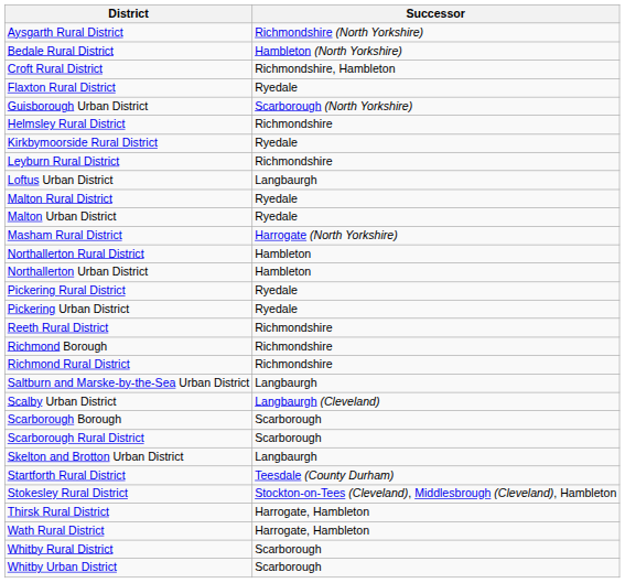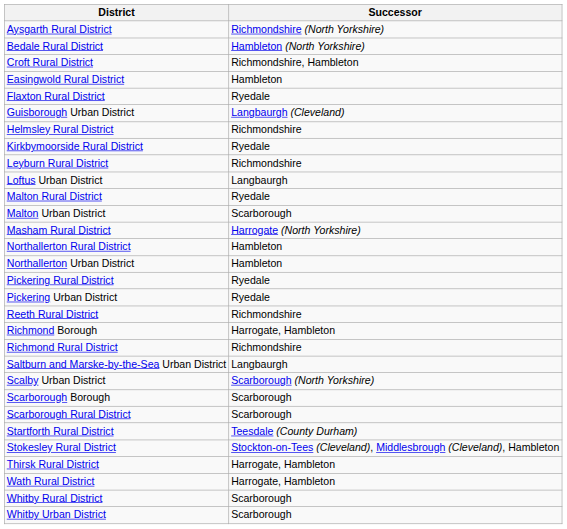 <table class="wikitable">
 <tr>
 <th>District</th>
 <th>Successor</th>
 </tr>
 <tr>
 <td><a href='#'>Aysgarth Rural District</a></td>
 <td><a href='#'>Richmondshire</a> <em>(North Yorkshire)</em></td>
 </tr>
 <tr>
 <td><a href='#'>Bedale Rural District</a></td>
 <td><a href='#'>Hambleton</a> <em>(North Yorkshire)</em></td>
 </tr>
 <tr>
 <td><a href='#'>Croft Rural District</a></td>
 <td>Richmondshire, Hambleton</td>
 </tr>
 <tr>
+<td><a href='#'>Easingwold Rural District</a></td>
+<td>Hambleton</td>
+</tr>
+<tr>
 <td><a href='#'>Flaxton Rural District</a></td>
 <td>Ryedale</td>
 </tr>
 <tr>
 <td><a href='#'>Guisborough</a> Urban District</td>
-<td><a href='#'>Scarborough</a> <em>(North Yorkshire)</em></td>
+<td><a href='#'>Langbaurgh</a> <em>(Cleveland)</em></td>
 </tr>
 <tr>
 <td><a href='#'>Helmsley Rural District</a></td>
 <td>Richmondshire</td>
 </tr>
 <tr>
 <td><a href='#'>Kirkbymoorside Rural District</a></td>
 <td>Ryedale</td>
 </tr>
 <tr>
 <td><a href='#'>Leyburn Rural District</a></td>
 <td>Richmondshire</td>
 </tr>
 <tr>
 <td><a href='#'>Loftus</a> Urban District</td>
 <td>Langbaurgh</td>
 </tr>
 <tr>
 <td><a href='#'>Malton Rural District</a></td>
 <td>Ryedale</td>
 </tr>
 <tr>
 <td><a href='#'>Malton</a> Urban District</td>
-<td>Ryedale</td>
+<td>Scarborough</td>
 </tr>
 <tr>
 <td><a href='#'>Masham Rural District</a></td>
 <td><a href='#'>Harrogate</a> <em>(North Yorkshire)</em></td>
 </tr>
 <tr>
 <td><a href='#'>Northallerton Rural District</a></td>
 <td>Hambleton</td>
 </tr>
 <tr>
 <td><a href='#'>Northallerton</a> Urban District</td>
 <td>Hambleton</td>
 </tr>
 <tr>
 <td><a href='#'>Pickering Rural District</a></td>
 <td>Ryedale</td>
 </tr>
 <tr>
 <td><a href='#'>Pickering</a> Urban District</td>
 <td>Ryedale</td>
 </tr>
 <tr>
 <td><a href='#'>Reeth Rural District</a></td>
 <td>Richmondshire</td>
 </tr>
 <tr>
 <td><a href='#'>Richmond</a> Borough</td>
-<td>Richmondshire</td>
+<td>Harrogate, Hambleton</td>
 </tr>
 <tr>
 <td><a href='#'>Richmond Rural District</a></td>
 <td>Richmondshire</td>
 </tr>
 <tr>
 <td><a href='#'>Saltburn and Marske-by-the-Sea</a> Urban District</td>
 <td>Langbaurgh</td>
 </tr>
 <tr>
 <td><a href='#'>Scalby</a> Urban District</td>
-<td><a href='#'>Langbaurgh</a> <em>(Cleveland)</em></td>
+<td><a href='#'>Scarborough</a> <em>(North Yorkshire)</em></td>
 </tr>
 <tr>
 <td><a href='#'>Scarborough</a> Borough</td>
 <td>Scarborough</td>
 </tr>
 <tr>
 <td><a href='#'>Scarborough Rural District</a></td>
 <td>Scarborough</td>
-</tr>
-<tr>
-<td><a href='#'>Skelton and Brotton</a> Urban District</td>
-<td>Langbaurgh</td>
 </tr>
 <tr>
 <td><a href='#'>Startforth Rural District</a></td>
 <td><a href='#'>Teesdale</a> <em>(County Durham)</em></td>
 </tr>
 <tr>
 <td><a href='#'>Stokesley Rural District</a></td>
 <td><a href='#'>Stockton-on-Tees</a> <em>(Cleveland)</em>, <a href='#'>Middlesbrough</a> <em>(Cleveland)</em>, Hambleton</td>
 </tr>
 <tr>
 <td><a href='#'>Thirsk Rural District</a></td>
 <td>Harrogate, Hambleton</td>
 </tr>
 <tr>
 <td><a href='#'>Wath Rural District</a></td>
 <td>Harrogate, Hambleton</td>
 </tr>
 <tr>
 <td><a href='#'>Whitby Rural District</a></td>
 <td>Scarborough</td>
 </tr>
 <tr>
 <td><a href='#'>Whitby Urban District</a></td>
 <td>Scarborough</td>
 </tr>
 </table>
